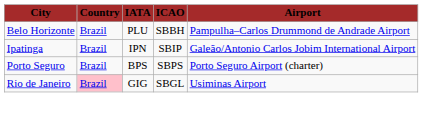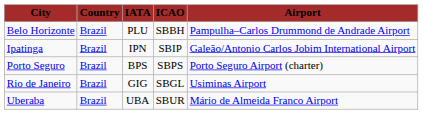 <table class="sortable wikitable toccolours" style="margin:1em auto;">
 <tr>
 <th style="background:brown; color:black;">City</th>
 <th style="background:brown; color:black;">Country</th>
 <th style="background:brown; color:black;">IATA</th>
 <th style="background:brown; color:black;">ICAO</th>
 <th style="background:brown; color:black;">Airport</th>
 </tr>
 <tr>
 <td><a href='#'>Belo Horizonte</a></td>
 <td><a href='#'>Brazil</a></td>
 <td align=center>PLU</td>
 <td align=center>SBBH</td>
 <td><a href='#'>Pampulha–Carlos Drummond de Andrade Airport</a></td>
 </tr>
 <tr>
 <td><a href='#'>Ipatinga</a></td>
 <td><a href='#'>Brazil</a></td>
 <td align=center>IPN</td>
 <td align=center>SBIP</td>
 <td><a href='#'>Galeão/Antonio Carlos Jobim International Airport</a></td>
 </tr>
 <tr>
 <td><a href='#'>Porto Seguro</a></td>
 <td><a href='#'>Brazil</a></td>
 <td align=center>BPS</td>
 <td align=center>SBPS</td>
 <td><a href='#'>Porto Seguro Airport</a> (charter)</td>
 </tr>
 <tr>
 <td><a href='#'>Rio de Janeiro</a></td>
-<td style="background: pink;"><a href='#'>Brazil</a></td>
+<td><a href='#'>Brazil</a></td>
 <td align=center>GIG</td>
 <td align=center>SBGL</td>
 <td><a href='#'>Usiminas Airport</a></td>
 </tr>
+<tr>
+<td><a href='#'>Uberaba</a></td>
+<td><a href='#'>Brazil</a></td>
+<td align=center>UBA</td>
+<td align=center>SBUR</td>
+<td><a href='#'>Mário de Almeida Franco Airport</a></td>
+</tr>
 </table>
